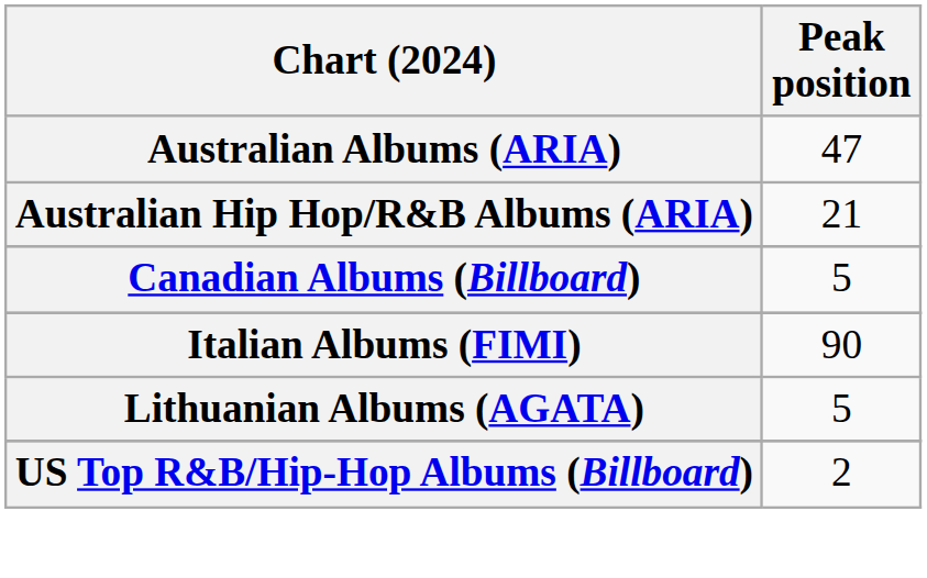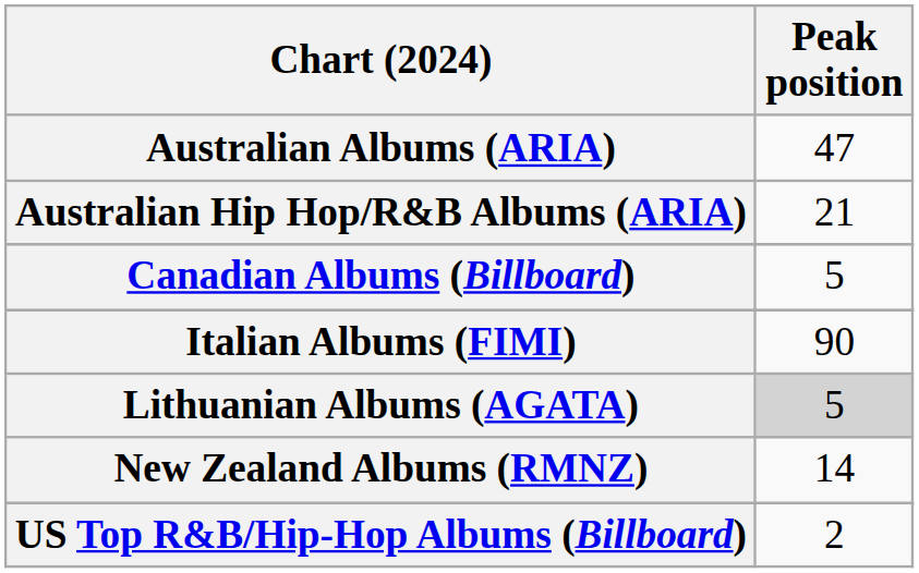 <table class="wikitable sortable plainrowheaders" style="text-align:center">
 <tr>
 <th scope="col">Chart (2024)</th>
 <th scope="col">Peak<br>position</th>
 </tr>
 <tr>
 <th scope="row">Australian Albums (<a href='#'>ARIA</a>)</th>
 <td>47</td>
 </tr>
 <tr>
 <th scope="row">Australian Hip Hop/R&B Albums (<a href='#'>ARIA</a>)</th>
 <td>21</td>
 </tr>
 <tr>
 </tr>
 <tr>
 </tr>
 <tr>
 </tr>
 <tr>
 <th scope="row"><a href='#'>Canadian Albums</a> (<em><a href='#'>Billboard</a></em>)</th>
 <td>5</td>
 </tr>
 <tr>
 </tr>
 <tr>
 </tr>
 <tr>
 </tr>
 <tr>
 </tr>
 <tr>
 </tr>
 <tr>
 </tr>
 <tr>
 <th scope="row">Italian Albums (<a href='#'>FIMI</a>)</th>
 <td>90</td>
 </tr>
 <tr>
 <th scope="row">Lithuanian Albums (<a href='#'>AGATA</a>)</th>
-<td>5</td>
+<td style="background: lightgrey;">5</td>
+</tr>
+<tr>
+<th scope="row">New Zealand Albums (<a href='#'>RMNZ</a>)</th>
+<td>14</td>
 </tr>
 <tr>
 </tr>
 <tr>
 </tr>
 <tr>
 </tr>
 <tr>
 </tr>
 <tr>
 </tr>
 <tr>
 </tr>
 <tr>
 <th scope="row">US <a href='#'>Top R&B/Hip-Hop Albums</a> (<em><a href='#'>Billboard</a></em>)</th>
 <td>2</td>
 </tr>
 </table>
